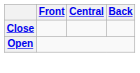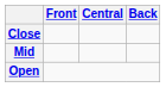 <table class="wikitable" style="text-align:center;">
 <tr>
 <th></th>
 <th><a href='#'>Front</a></th>
 <th><a href='#'>Central</a></th>
 <th><a href='#'>Back</a></th>
 </tr>
 <tr>
 <th><a href='#'>Close</a></th>
 <td></td>
 <td></td>
 <td></td>
 </tr>
 <tr>
+<th><a href='#'>Mid</a></th>
+<td></td>
+<td></td>
+<td></td>
+</tr>
+<tr>
 <th><a href='#'>Open</a></th>
 <td colspan="3"></td>
 </tr>
 </table>
